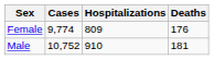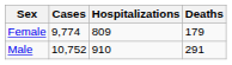 <table class="wikitable">
 <tr>
 <th>Sex</th>
 <th>Cases</th>
 <th>Hospitalizations</th>
 <th>Deaths</th>
 </tr>
 <tr>
 <td><a href='#'>Female</a></td>
 <td>9,774</td>
 <td>809</td>
-<td>176</td>
+<td>179</td>
 </tr>
 <tr>
 <td><a href='#'>Male</a></td>
 <td>10,752</td>
 <td>910</td>
-<td>181</td>
+<td>291</td>
 </tr>
 </table>
